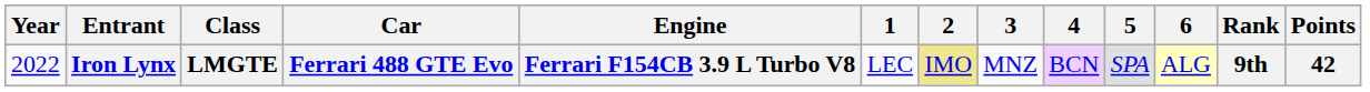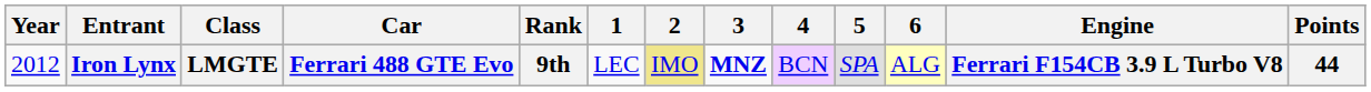 <table class="wikitable" style="text-align:center; font-size:85%;">
 <tr>
 <th>Year</th>
 <th>Entrant</th>
 <th>Class</th>
 <th>Car</th>
-<th>Engine</th>
+<th>Rank</th>
 <th>1</th>
 <th>2</th>
 <th>3</th>
 <th>4</th>
 <th>5</th>
 <th>6</th>
-<th>Rank</th>
+<th>Engine</th>
 <th>Points</th>
 </tr>
 <tr>
-<td><a href='#'>2022</a></td>
+<td><a href='#'>2012</a></td>
 <th nowrap><a href='#'>Iron Lynx</a></th>
 <th>LMGTE</th>
 <th nowrap><a href='#'>Ferrari 488 GTE Evo</a></th>
-<th nowrap><a href='#'>Ferrari F154CB</a> 3.9 L Turbo V8</th>
+<th>9th</th>
 <td><a href='#'>LEC</a><br></td>
 <td style="background: khaki;"><a href='#'>IMO</a><br></td>
-<td><a href='#'>MNZ</a><br></td>
+<td><strong><a href='#'>MNZ</a><br></strong></td>
 <td style="background:#efcfff;"><a href='#'>BCN</a><br></td>
 <td style="background:#dfdfdf;"><em><a href='#'>SPA</a></em><br></td>
 <td style="background:#ffffbf;"><a href='#'>ALG</a><br></td>
-<th>9th</th>
-<th>42</th>
+<th nowrap><a href='#'>Ferrari F154CB</a> 3.9 L Turbo V8</th>
+<th>44</th>
 </tr>
 </table>
